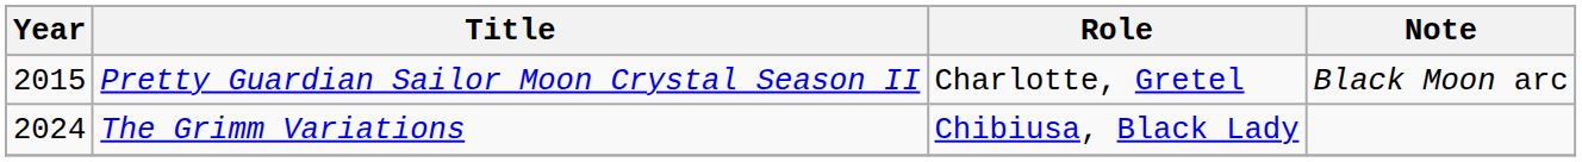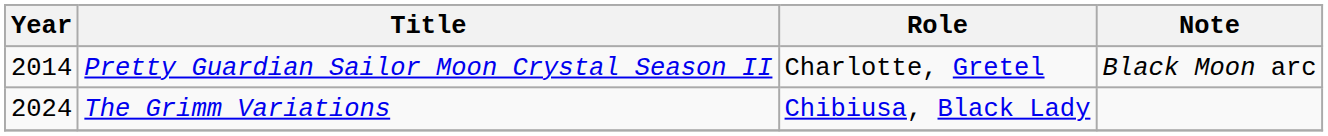 <table class="wikitable">
 <tr>
 <th>Year</th>
 <th>Title</th>
 <th>Role</th>
 <th>Note</th>
 </tr>
 <tr>
-<td>2015</td>
+<td>2014</td>
 <td><em><a href='#'>Pretty Guardian Sailor Moon Crystal Season II</a></em></td>
 <td>Charlotte, <a href='#'>Gretel</a></td>
 <td><em>Black Moon</em> arc</td>
 </tr>
 <tr>
 <td>2024</td>
 <td><em><a href='#'>The Grimm Variations</a></em></td>
 <td><a href='#'>Chibiusa</a>, <a href='#'>Black Lady</a></td>
 <td></td>
 </tr>
 <tr>
 </tr>
 </table>
